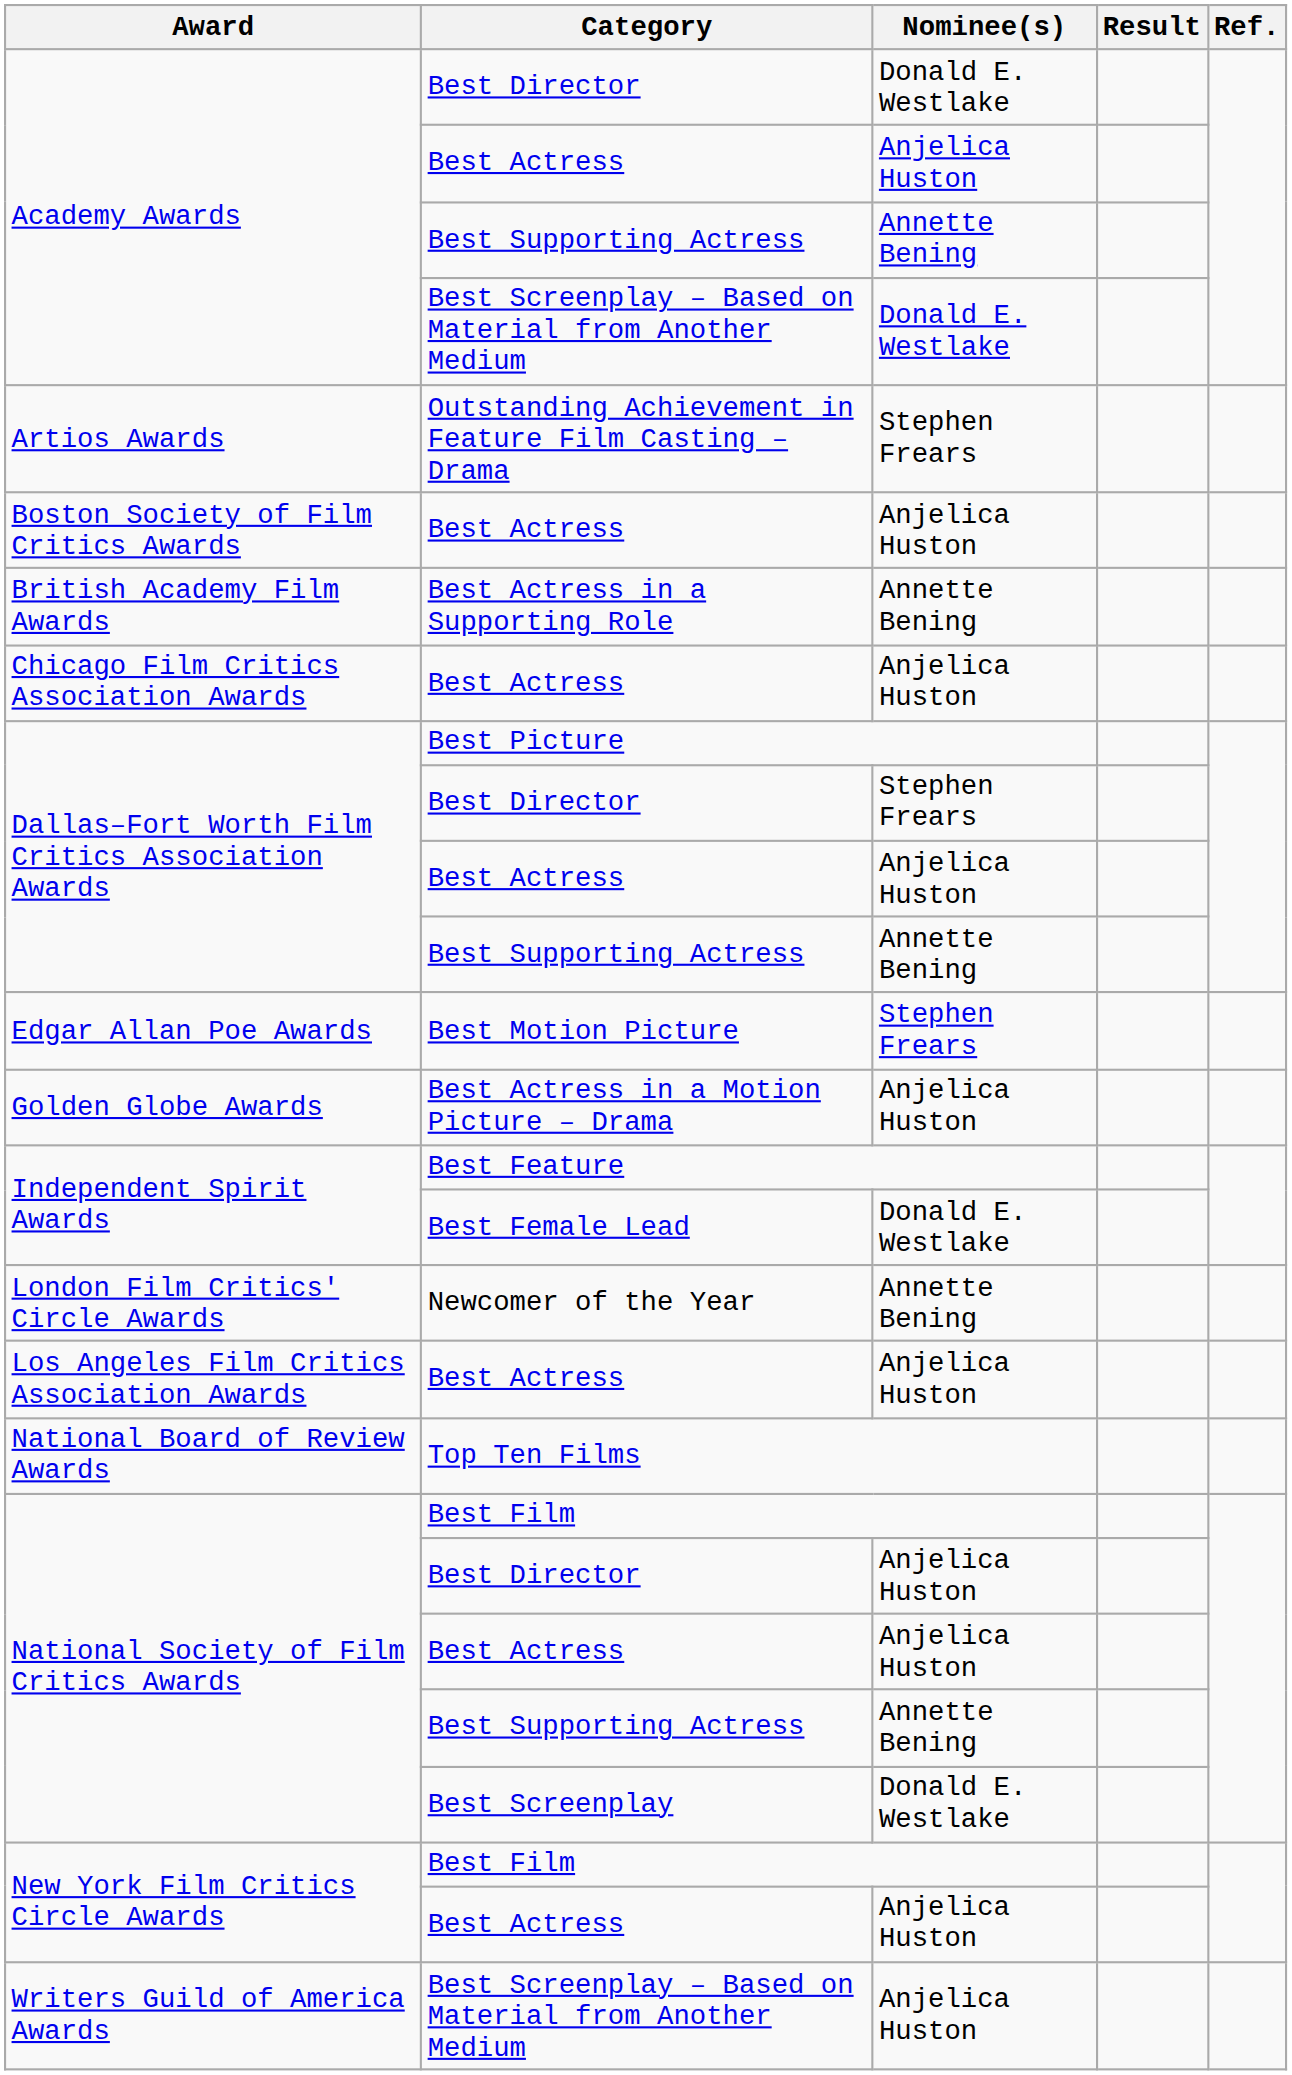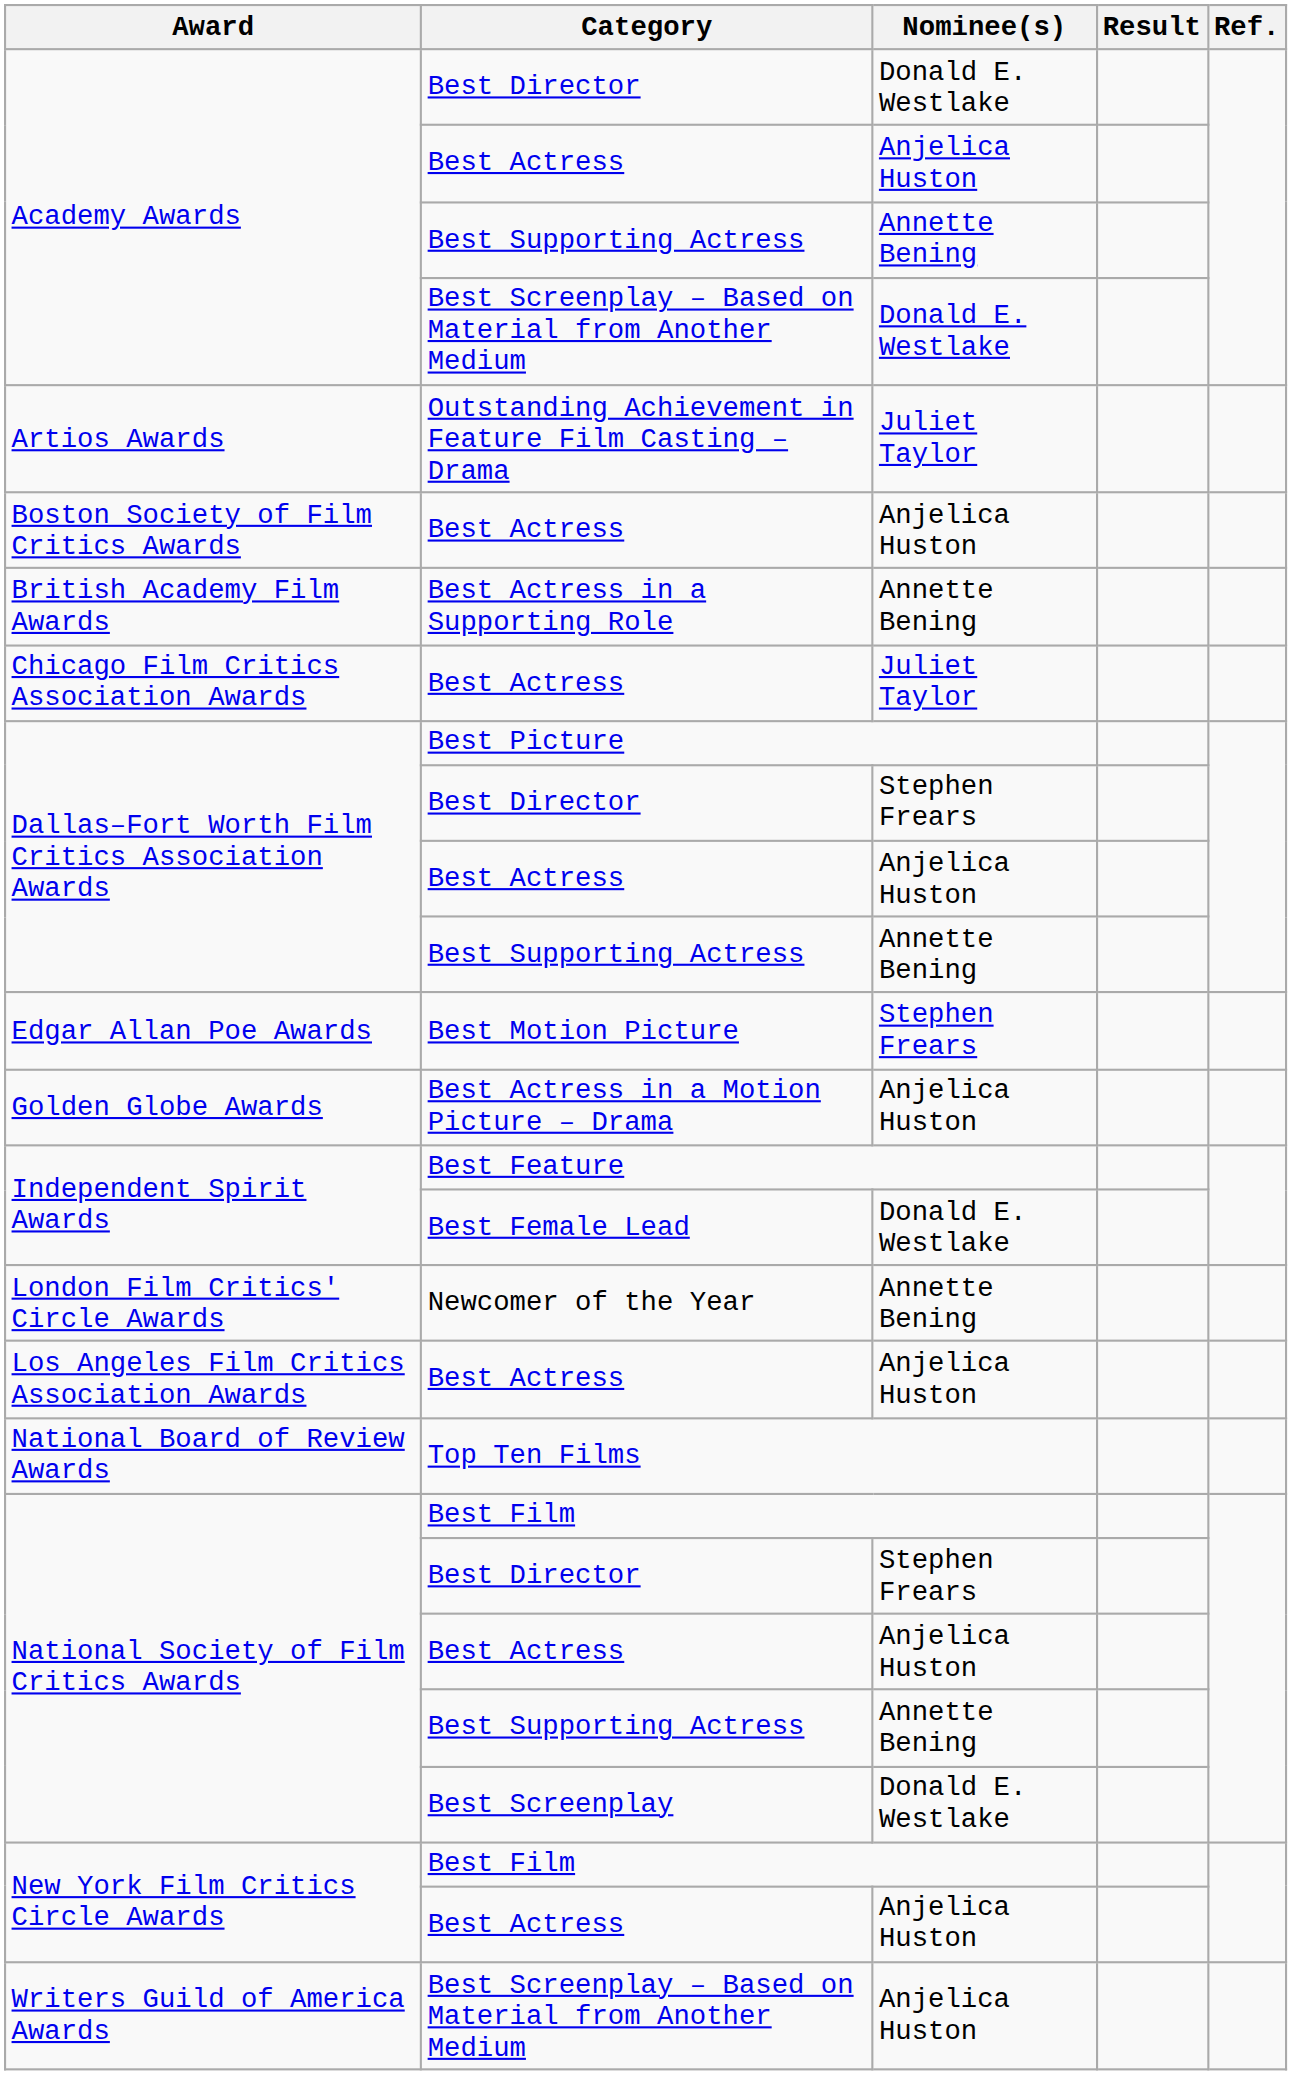 <table class="wikitable">
 <tr>
 <th>Award</th>
 <th>Category</th>
 <th>Nominee(s)</th>
 <th>Result</th>
 <th>Ref.</th>
 </tr>
 <tr>
 <td rowspan="4"><a href='#'>Academy Awards</a></td>
 <td><a href='#'>Best Director</a></td>
 <td>Donald E. Westlake</td>
 <td></td>
 <td align="center" rowspan="4"></td>
 </tr>
 <tr>
 <td><a href='#'>Best Actress</a></td>
 <td><a href='#'>Anjelica Huston</a></td>
 <td></td>
 </tr>
 <tr>
 <td><a href='#'>Best Supporting Actress</a></td>
 <td><a href='#'>Annette Bening</a></td>
 <td></td>
 </tr>
 <tr>
 <td><a href='#'>Best Screenplay – Based on Material from Another Medium</a></td>
 <td><a href='#'>Donald E. Westlake</a></td>
 <td></td>
 </tr>
 <tr>
 <td><a href='#'>Artios Awards</a></td>
 <td><a href='#'>Outstanding Achievement in Feature Film Casting – Drama</a></td>
-<td>Stephen Frears</td>
+<td><a href='#'>Juliet Taylor</a></td>
 <td></td>
 <td align="center"></td>
 </tr>
 <tr>
 <td><a href='#'>Boston Society of Film Critics Awards</a></td>
 <td><a href='#'>Best Actress</a></td>
 <td>Anjelica Huston</td>
 <td></td>
 <td align="center"></td>
 </tr>
 <tr>
 <td><a href='#'>British Academy Film Awards</a></td>
 <td><a href='#'>Best Actress in a Supporting Role</a></td>
 <td>Annette Bening</td>
 <td></td>
 <td align="center"></td>
 </tr>
 <tr>
 <td><a href='#'>Chicago Film Critics Association Awards</a></td>
 <td><a href='#'>Best Actress</a></td>
-<td>Anjelica Huston</td>
+<td><a href='#'>Juliet Taylor</a></td>
 <td></td>
 <td align="center"></td>
 </tr>
 <tr>
 <td rowspan="4"><a href='#'>Dallas–Fort Worth Film Critics Association Awards</a></td>
 <td colspan="2"><a href='#'>Best Picture</a></td>
 <td></td>
 <td align="center" rowspan="4"></td>
 </tr>
 <tr>
 <td><a href='#'>Best Director</a></td>
 <td>Stephen Frears</td>
 <td></td>
 </tr>
 <tr>
 <td><a href='#'>Best Actress</a></td>
 <td>Anjelica Huston</td>
 <td></td>
 </tr>
 <tr>
 <td><a href='#'>Best Supporting Actress</a></td>
 <td>Annette Bening</td>
 <td></td>
 </tr>
 <tr>
 <td><a href='#'>Edgar Allan Poe Awards</a></td>
 <td><a href='#'>Best Motion Picture</a></td>
 <td><a href='#'>Stephen Frears</a></td>
 <td></td>
 <td align="center"></td>
 </tr>
 <tr>
 <td><a href='#'>Golden Globe Awards</a></td>
 <td><a href='#'>Best Actress in a Motion Picture – Drama</a></td>
 <td>Anjelica Huston</td>
 <td></td>
 <td align="center"></td>
 </tr>
 <tr>
 <td rowspan="2"><a href='#'>Independent Spirit Awards</a></td>
 <td colspan="2"><a href='#'>Best Feature</a></td>
 <td></td>
 <td align="center" rowspan="2"></td>
 </tr>
 <tr>
 <td><a href='#'>Best Female Lead</a></td>
 <td>Donald E. Westlake</td>
 <td></td>
 </tr>
 <tr>
 <td><a href='#'>London Film Critics' Circle Awards</a></td>
 <td>Newcomer of the Year</td>
 <td>Annette Bening</td>
 <td></td>
 <td align="center"></td>
 </tr>
 <tr>
 <td><a href='#'>Los Angeles Film Critics Association Awards</a></td>
 <td><a href='#'>Best Actress</a></td>
 <td>Anjelica Huston</td>
 <td></td>
 <td align="center"></td>
 </tr>
 <tr>
 <td><a href='#'>National Board of Review Awards</a></td>
 <td colspan="2"><a href='#'>Top Ten Films</a></td>
 <td></td>
 <td align="center"></td>
 </tr>
 <tr>
 <td rowspan="5"><a href='#'>National Society of Film Critics Awards</a></td>
 <td colspan="2"><a href='#'>Best Film</a></td>
 <td></td>
 <td align="center" rowspan="5"></td>
 </tr>
 <tr>
 <td><a href='#'>Best Director</a></td>
-<td>Anjelica Huston</td>
+<td>Stephen Frears</td>
 <td></td>
 </tr>
 <tr>
 <td><a href='#'>Best Actress</a></td>
 <td>Anjelica Huston</td>
 <td></td>
 </tr>
 <tr>
 <td><a href='#'>Best Supporting Actress</a></td>
 <td>Annette Bening</td>
 <td></td>
 </tr>
 <tr>
 <td><a href='#'>Best Screenplay</a></td>
 <td>Donald E. Westlake</td>
 <td></td>
 </tr>
 <tr>
 <td rowspan="2"><a href='#'>New York Film Critics Circle Awards</a></td>
 <td colspan="2"><a href='#'>Best Film</a></td>
 <td></td>
 <td align="center" rowspan="2"></td>
 </tr>
 <tr>
 <td><a href='#'>Best Actress</a></td>
 <td>Anjelica Huston</td>
 <td></td>
 </tr>
 <tr>
 <td><a href='#'>Writers Guild of America Awards</a></td>
 <td><a href='#'>Best Screenplay – Based on Material from Another Medium</a></td>
 <td>Anjelica Huston</td>
 <td></td>
 <td align="center"></td>
 </tr>
 </table>
